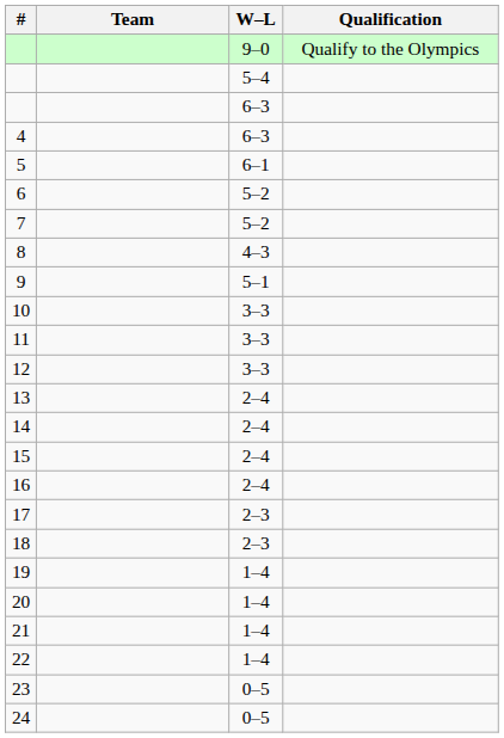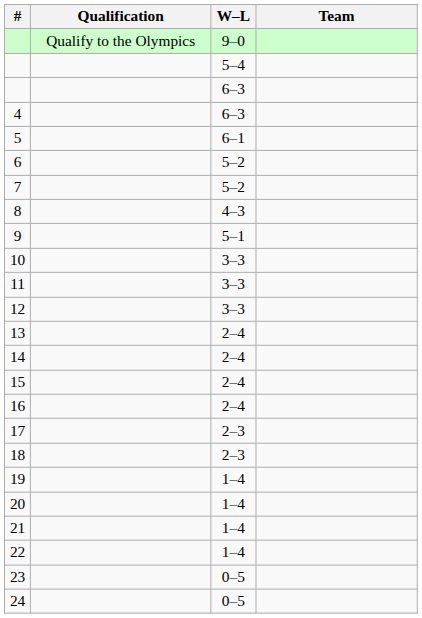 <table class=wikitable style="text-align:center;">
 <tr>
 <th width=20px>#</th>
+<th width=180px>Qualification</th>
+<th width=40px>W–L</th>
 <th width=160px>Team</th>
-<th width=40px>W–L</th>
-<th width=180px>Qualification</th>
 </tr>
 <tr bgcolor=#CCFFCC>
 <td></td>
+<td>Qualify to the Olympics</td>
+<td>9–0</td>
 <td align=left></td>
-<td>9–0</td>
-<td>Qualify to the Olympics</td>
 </tr>
 <tr>
 <td></td>
+<td></td>
+<td>5–4</td>
 <td align=left></td>
-<td>5–4</td>
-<td></td>
 </tr>
 <tr>
 <td></td>
+<td></td>
+<td>6–3</td>
 <td align=left></td>
-<td>6–3</td>
-<td></td>
 </tr>
 <tr>
 <td>4</td>
+<td></td>
+<td>6–3</td>
 <td align=left></td>
-<td>6–3</td>
-<td></td>
 </tr>
 <tr>
 <td>5</td>
+<td></td>
+<td>6–1</td>
 <td align=left></td>
-<td>6–1</td>
-<td></td>
 </tr>
 <tr>
 <td>6</td>
+<td></td>
+<td>5–2</td>
 <td align=left></td>
-<td>5–2</td>
-<td></td>
 </tr>
 <tr>
 <td>7</td>
+<td></td>
+<td>5–2</td>
 <td align=left></td>
-<td>5–2</td>
-<td></td>
 </tr>
 <tr>
 <td>8</td>
+<td></td>
+<td>4–3</td>
 <td align=left></td>
-<td>4–3</td>
-<td></td>
 </tr>
 <tr>
 <td>9</td>
+<td></td>
+<td>5–1</td>
 <td align=left></td>
-<td>5–1</td>
-<td></td>
 </tr>
 <tr>
 <td>10</td>
+<td></td>
+<td>3–3</td>
 <td align=left></td>
-<td>3–3</td>
-<td></td>
 </tr>
 <tr>
 <td>11</td>
+<td></td>
+<td>3–3</td>
 <td align=left></td>
-<td>3–3</td>
-<td></td>
 </tr>
 <tr>
 <td>12</td>
+<td></td>
+<td>3–3</td>
 <td align=left></td>
-<td>3–3</td>
-<td></td>
 </tr>
 <tr>
 <td>13</td>
+<td></td>
+<td>2–4</td>
 <td align=left></td>
-<td>2–4</td>
-<td></td>
 </tr>
 <tr>
 <td>14</td>
+<td></td>
+<td>2–4</td>
 <td align=left></td>
-<td>2–4</td>
-<td></td>
 </tr>
 <tr>
 <td>15</td>
+<td></td>
+<td>2–4</td>
 <td align=left></td>
-<td>2–4</td>
-<td></td>
 </tr>
 <tr>
 <td>16</td>
+<td></td>
+<td>2–4</td>
 <td align=left></td>
-<td>2–4</td>
-<td></td>
 </tr>
 <tr>
 <td>17</td>
+<td></td>
+<td>2–3</td>
 <td align=left></td>
-<td>2–3</td>
-<td></td>
 </tr>
 <tr>
 <td>18</td>
+<td></td>
+<td>2–3</td>
 <td align=left></td>
-<td>2–3</td>
-<td></td>
 </tr>
 <tr>
 <td>19</td>
+<td></td>
+<td>1–4</td>
 <td align=left></td>
-<td>1–4</td>
-<td></td>
 </tr>
 <tr>
 <td>20</td>
+<td></td>
+<td>1–4</td>
 <td align=left></td>
-<td>1–4</td>
-<td></td>
 </tr>
 <tr>
 <td>21</td>
+<td></td>
+<td>1–4</td>
 <td align=left></td>
-<td>1–4</td>
-<td></td>
 </tr>
 <tr>
 <td>22</td>
+<td></td>
+<td>1–4</td>
 <td align=left></td>
-<td>1–4</td>
-<td></td>
 </tr>
 <tr>
 <td>23</td>
+<td></td>
+<td>0–5</td>
 <td align=left></td>
-<td>0–5</td>
-<td></td>
 </tr>
 <tr>
 <td>24</td>
+<td></td>
+<td>0–5</td>
 <td align=left></td>
-<td>0–5</td>
-<td></td>
 </tr>
 </table>
